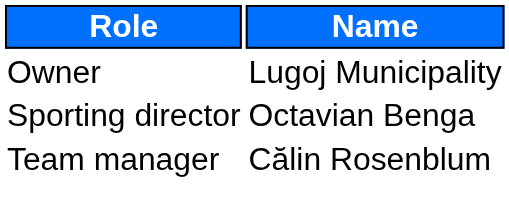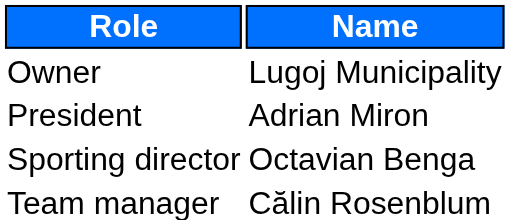 <table class="toccolours">
 <tr>
 <th style="background:#0070FF;color:#FFFFFF;border:1px solid #000000;">Role</th>
 <th style="background:#0070FF;color:#FFFFFF;border:1px solid #000000;">Name</th>
 </tr>
 <tr>
 <td>Owner</td>
 <td> Lugoj Municipality</td>
 </tr>
 <tr>
+<td>President</td>
+<td> Adrian Miron</td>
+</tr>
+<tr>
 <td>Sporting director</td>
 <td> Octavian Benga</td>
 </tr>
 <tr>
 <td>Team manager</td>
 <td> Călin Rosenblum</td>
 </tr>
 </table>
